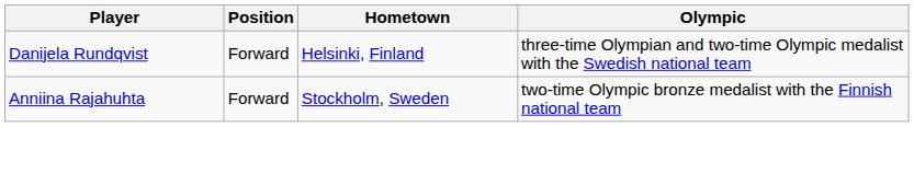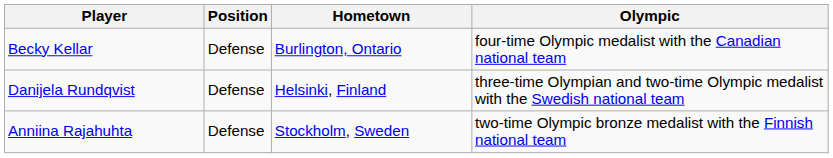 <table class="wikitable">
 <tr>
 <th width=25%>Player</th>
 <th width="5%">Position</th>
 <th width=25%>Hometown</th>
 <th width=45%>Olympic</th>
 </tr>
 <tr>
+<td> <a href='#'>Becky Kellar</a></td>
+<td>Defense</td>
+<td><a href='#'>Burlington, Ontario</a></td>
+<td>four-time Olympic medalist with the <a href='#'>Canadian national team</a></td>
+</tr>
+<tr>
 <td> <a href='#'>Danijela Rundqvist</a></td>
-<td>Forward</td>
+<td>Defense</td>
 <td><a href='#'>Helsinki</a>, <a href='#'>Finland</a></td>
 <td>three-time Olympian and two-time Olympic medalist with the <a href='#'>Swedish national team</a></td>
 </tr>
 <tr>
 <td> <a href='#'>Anniina Rajahuhta</a></td>
-<td>Forward</td>
+<td>Defense</td>
 <td><a href='#'>Stockholm</a>, <a href='#'>Sweden</a></td>
 <td>two-time Olympic bronze medalist with the <a href='#'>Finnish national team</a></td>
 </tr>
 </table>
